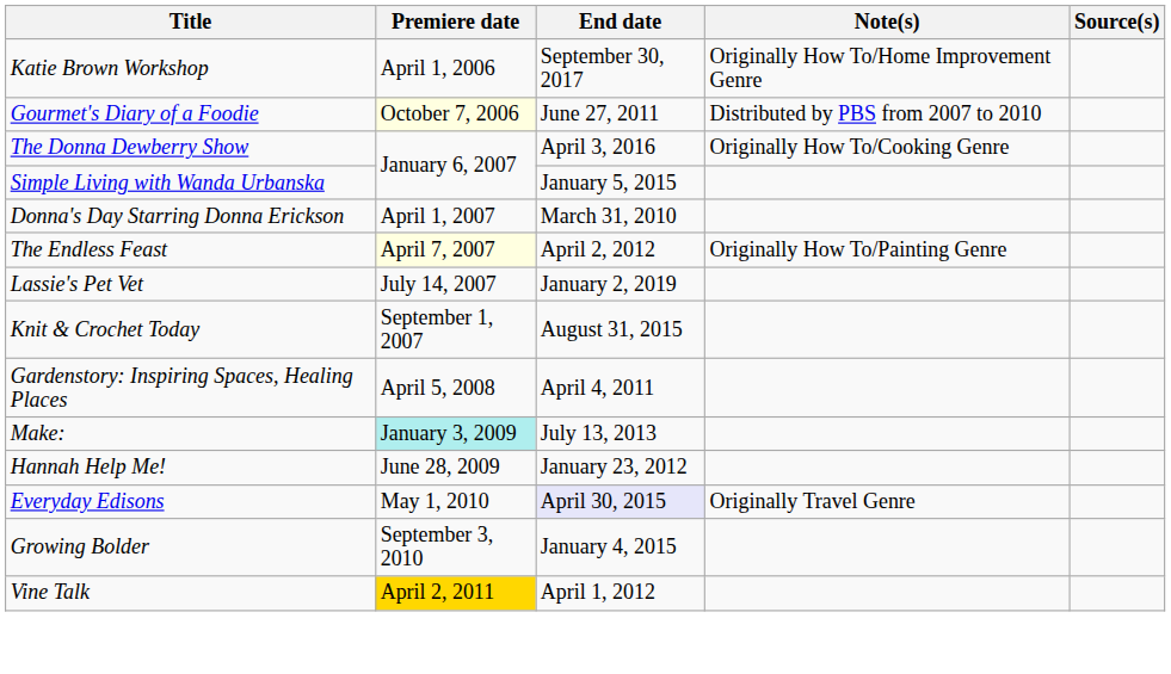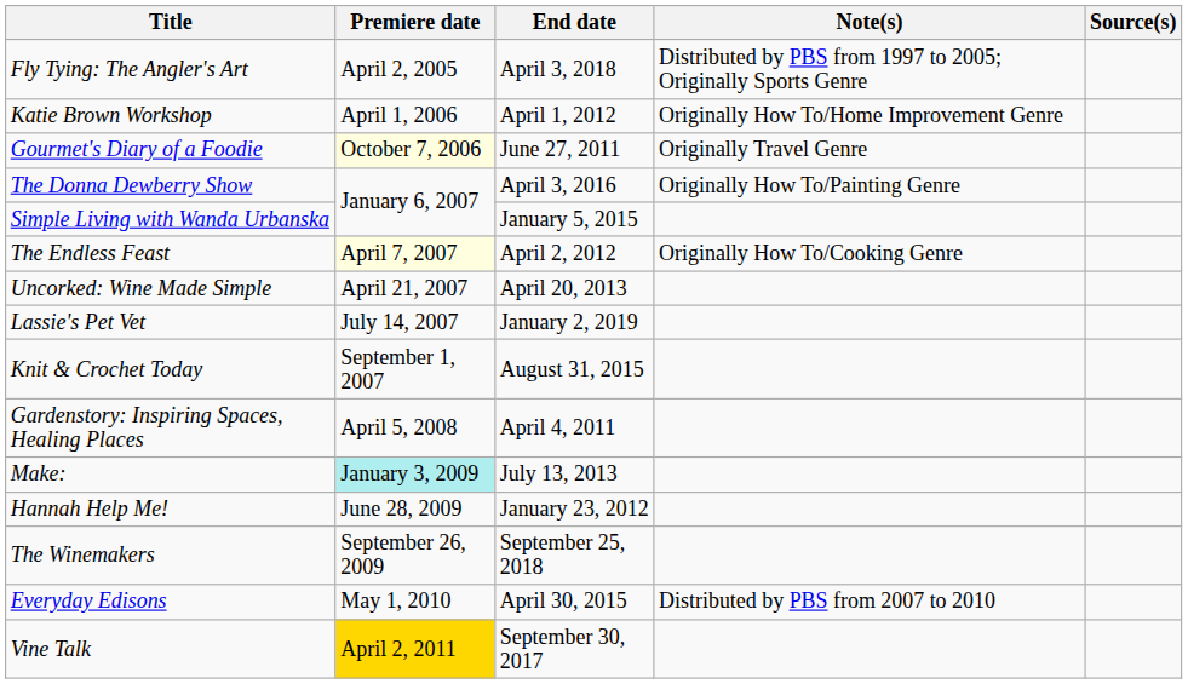 <table class="wikitable sortable">
 <tr>
 <th>Title</th>
 <th>Premiere date</th>
 <th>End date</th>
 <th>Note(s)</th>
 <th>Source(s)</th>
 </tr>
 <tr>
+<td><em>Fly Tying: The Angler's Art</em></td>
+<td>April 2, 2005</td>
+<td>April 3, 2018</td>
+<td>Distributed by <a href='#'>PBS</a> from 1997 to 2005; Originally Sports Genre</td>
+<td></td>
+</tr>
+<tr>
 <td><em>Katie Brown Workshop</em></td>
 <td>April 1, 2006</td>
-<td>September 30, 2017</td>
+<td>April 1, 2012</td>
 <td>Originally How To/Home Improvement Genre</td>
 <td></td>
 </tr>
 <tr>
 <td><em><a href='#'>Gourmet's Diary of a Foodie</a></em></td>
 <td style="background: lightyellow;">October 7, 2006</td>
 <td>June 27, 2011</td>
-<td>Distributed by <a href='#'>PBS</a> from 2007 to 2010</td>
+<td>Originally Travel Genre</td>
 <td></td>
 </tr>
 <tr>
 <td><em><a href='#'>The Donna Dewberry Show</a></em></td>
 <td rowspan="2">January 6, 2007</td>
 <td>April 3, 2016</td>
-<td>Originally How To/Cooking Genre</td>
+<td>Originally How To/Painting Genre</td>
 <td></td>
 </tr>
 <tr>
 <td><em><a href='#'>Simple Living with Wanda Urbanska</a></em></td>
 <td>January 5, 2015</td>
 <td></td>
 <td></td>
 </tr>
 <tr>
-<td><em>Donna's Day Starring Donna Erickson</em></td>
-<td>April 1, 2007</td>
-<td>March 31, 2010</td>
-<td></td>
+<td><em>The Endless Feast</em></td>
+<td style="background: lightyellow;">April 7, 2007</td>
+<td>April 2, 2012</td>
+<td>Originally How To/Cooking Genre</td>
 <td></td>
 </tr>
 <tr>
-<td><em>The Endless Feast</em></td>
-<td style="background: lightyellow;">April 7, 2007</td>
-<td>April 2, 2012</td>
-<td>Originally How To/Painting Genre</td>
+<td><em>Uncorked: Wine Made Simple</em></td>
+<td>April 21, 2007</td>
+<td>April 20, 2013</td>
+<td></td>
 <td></td>
 </tr>
 <tr>
 <td><em>Lassie's Pet Vet</em></td>
 <td>July 14, 2007</td>
 <td>January 2, 2019</td>
 <td></td>
 <td></td>
 </tr>
 <tr>
 <td><em>Knit & Crochet Today</em></td>
 <td>September 1, 2007</td>
 <td>August 31, 2015</td>
 <td></td>
 <td></td>
 </tr>
 <tr>
 <td><em>Gardenstory: Inspiring Spaces, Healing Places</em></td>
 <td>April 5, 2008</td>
 <td>April 4, 2011</td>
 <td></td>
 <td></td>
 </tr>
 <tr>
 <td><em>Make:</em></td>
 <td style="background: paleturquoise;">January 3, 2009</td>
 <td>July 13, 2013</td>
 <td></td>
 <td></td>
 </tr>
 <tr>
 <td><em>Hannah Help Me!</em></td>
 <td>June 28, 2009</td>
 <td>January 23, 2012</td>
 <td></td>
 <td></td>
 </tr>
 <tr>
-<td><em><a href='#'>Everyday Edisons</a></em></td>
-<td>May 1, 2010</td>
-<td style="background: lavender;">April 30, 2015</td>
-<td>Originally Travel Genre</td>
+<td><em>The Winemakers</em></td>
+<td>September 26, 2009</td>
+<td>September 25, 2018</td>
+<td></td>
 <td></td>
 </tr>
 <tr>
-<td><em>Growing Bolder</em></td>
-<td>September 3, 2010</td>
-<td>January 4, 2015</td>
-<td></td>
+<td><em><a href='#'>Everyday Edisons</a></em></td>
+<td>May 1, 2010</td>
+<td>April 30, 2015</td>
+<td>Distributed by <a href='#'>PBS</a> from 2007 to 2010</td>
 <td></td>
 </tr>
 <tr>
 <td><em>Vine Talk</em></td>
 <td style="background: gold;">April 2, 2011</td>
-<td>April 1, 2012</td>
+<td>September 30, 2017</td>
 <td></td>
 <td></td>
 </tr>
 </table>
